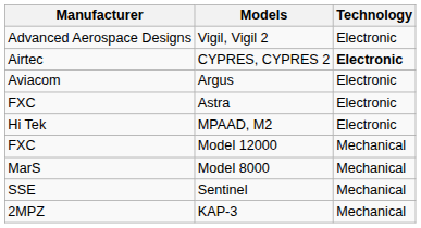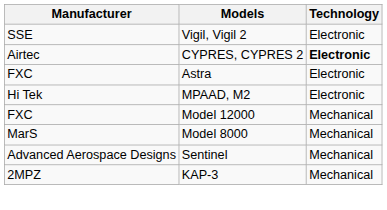 <table class="wikitable">
 <tr>
 <th>Manufacturer</th>
 <th>Models</th>
 <th>Technology</th>
 </tr>
 <tr>
-<td>Advanced Aerospace Designs</td>
+<td>SSE</td>
 <td>Vigil, Vigil 2</td>
 <td>Electronic</td>
 </tr>
 <tr>
 <td>Airtec</td>
 <td>CYPRES, CYPRES 2</td>
 <td><strong>Electronic</strong></td>
-</tr>
-<tr>
-<td>Aviacom</td>
-<td>Argus</td>
-<td>Electronic</td>
 </tr>
 <tr>
 <td>FXC</td>
 <td>Astra</td>
 <td>Electronic</td>
 </tr>
 <tr>
 <td>Hi Tek</td>
 <td>MPAAD, M2</td>
 <td>Electronic</td>
 </tr>
 <tr>
 <td>FXC</td>
 <td>Model 12000</td>
 <td>Mechanical</td>
 </tr>
 <tr>
 <td>MarS</td>
 <td>Model 8000</td>
 <td>Mechanical</td>
 </tr>
 <tr>
-<td>SSE</td>
+<td>Advanced Aerospace Designs</td>
 <td>Sentinel</td>
 <td>Mechanical</td>
 </tr>
 <tr>
 <td>2MPZ</td>
 <td>KAP-3</td>
 <td>Mechanical</td>
 </tr>
 </table>
